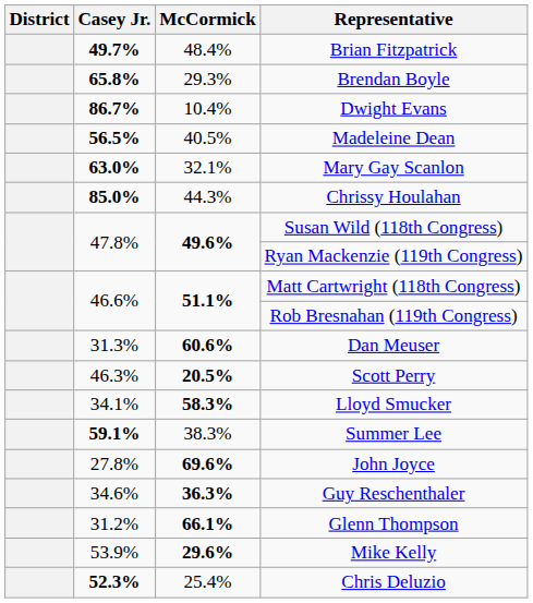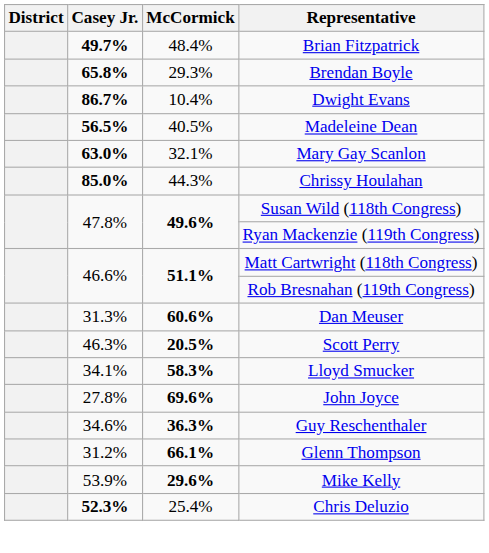 <table class="wikitable sortable">
 <tr>
 <th>District</th>
 <th>Casey Jr.</th>
 <th>McCormick</th>
 <th>Representative</th>
 </tr>
 <tr align=center>
 <th></th>
 <td><strong>49.7%</strong></td>
 <td>48.4%</td>
 <td><a href='#'>Brian Fitzpatrick</a></td>
 </tr>
 <tr align=center>
 <th></th>
 <td><strong>65.8%</strong></td>
 <td>29.3%</td>
 <td><a href='#'>Brendan Boyle</a></td>
 </tr>
 <tr align=center>
 <th></th>
 <td><strong>86.7%</strong></td>
 <td>10.4%</td>
 <td><a href='#'>Dwight Evans</a></td>
 </tr>
 <tr align=center>
 <th></th>
 <td><strong>56.5%</strong></td>
 <td>40.5%</td>
 <td><a href='#'>Madeleine Dean</a></td>
 </tr>
 <tr align=center>
 <th></th>
 <td><strong>63.0%</strong></td>
 <td>32.1%</td>
 <td><a href='#'>Mary Gay Scanlon</a></td>
 </tr>
 <tr align=center>
 <th></th>
 <td><strong>85.0%</strong></td>
 <td>44.3%</td>
 <td><a href='#'>Chrissy Houlahan</a></td>
 </tr>
 <tr align=center>
 <th rowspan=2 ></th>
 <td rowspan=2>47.8%</td>
 <td rowspan=2><strong>49.6%</strong></td>
 <td><a href='#'>Susan Wild</a> (<a href='#'>118th Congress</a>)</td>
 </tr>
 <tr align=center>
 <td><a href='#'>Ryan Mackenzie</a> (<a href='#'>119th Congress</a>)</td>
 </tr>
 <tr align=center>
 <th rowspan=2 ></th>
 <td rowspan=2>46.6%</td>
 <td rowspan=2><strong>51.1%</strong></td>
 <td><a href='#'>Matt Cartwright</a> (<a href='#'>118th Congress</a>)</td>
 </tr>
 <tr align=center>
 <td><a href='#'>Rob Bresnahan</a> (<a href='#'>119th Congress</a>)</td>
 </tr>
 <tr align=center>
 <th></th>
 <td>31.3%</td>
 <td><strong>60.6%</strong></td>
 <td><a href='#'>Dan Meuser</a></td>
 </tr>
 <tr align=center>
 <th></th>
 <td>46.3%</td>
 <td><strong>20.5%</strong></td>
 <td><a href='#'>Scott Perry</a></td>
 </tr>
 <tr align=center>
 <th></th>
 <td>34.1%</td>
 <td><strong>58.3%</strong></td>
 <td><a href='#'>Lloyd Smucker</a></td>
 </tr>
 <tr align=center>
 <th></th>
-<td><strong>59.1%</strong></td>
-<td>38.3%</td>
-<td><a href='#'>Summer Lee</a></td>
-</tr>
-<tr align=center>
-<th></th>
 <td>27.8%</td>
 <td><strong>69.6%</strong></td>
 <td><a href='#'>John Joyce</a></td>
 </tr>
 <tr align=center>
 <th></th>
 <td>34.6%</td>
 <td><strong>36.3%</strong></td>
 <td><a href='#'>Guy Reschenthaler</a></td>
 </tr>
 <tr align=center>
 <th></th>
 <td>31.2%</td>
 <td><strong>66.1%</strong></td>
 <td><a href='#'>Glenn Thompson</a></td>
 </tr>
 <tr align=center>
 <th></th>
 <td>53.9%</td>
 <td><strong>29.6%</strong></td>
 <td><a href='#'>Mike Kelly</a></td>
 </tr>
 <tr align=center>
 <th></th>
 <td><strong>52.3%</strong></td>
 <td>25.4%</td>
 <td><a href='#'>Chris Deluzio</a></td>
 </tr>
 </table>
